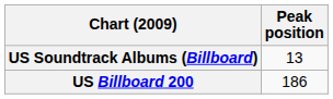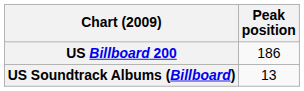 <table class="wikitable sortable plainrowheaders" style="text-align:center">
 <tr>
 <th scope="col">Chart (2009)</th>
 <th scope="col">Peak<br>position</th>
 </tr>
 <tr>
+<th scope="row">US <a href='#'><em>Billboard</em> 200</a></th>
+<td>186</td>
+</tr>
+<tr>
 <th scope="row">US Soundtrack Albums (<em><a href='#'>Billboard</a></em>)</th>
 <td>13</td>
 </tr>
-<tr>
-<th scope="row">US <a href='#'><em>Billboard</em> 200</a></th>
-<td>186</td>
-</tr>
 </table>
